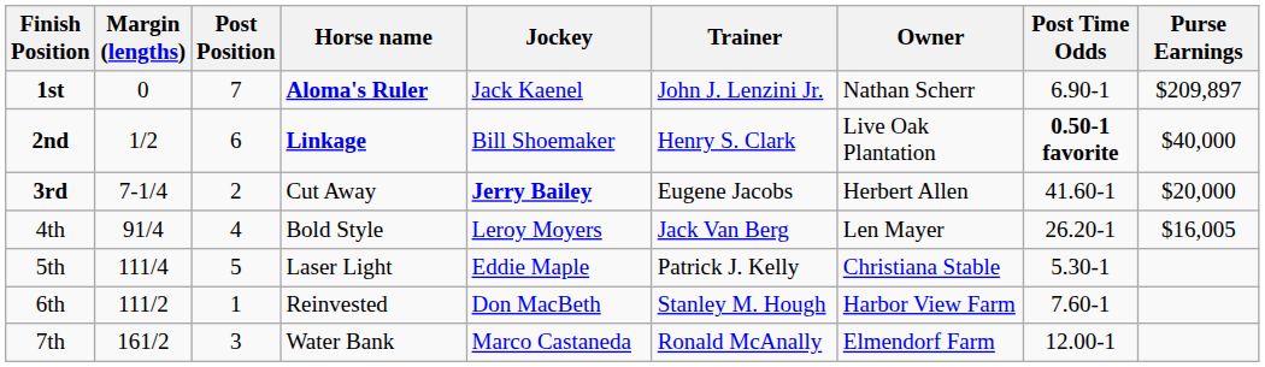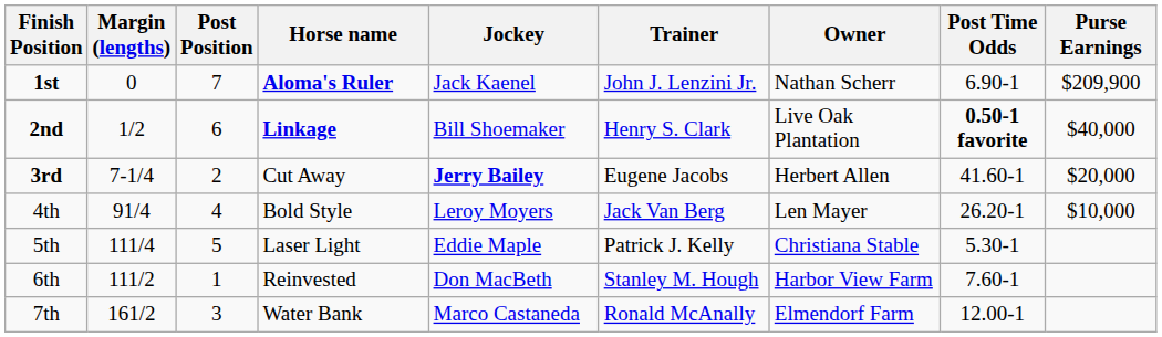 <table class="wikitable sortable" | border="2" cellpadding="1" style="border-collapse: collapse; font-size:90%">
 <tr>
 <th width="45px">Finish <br> Position</th>
 <th width="45px">Margin<br> <span>(<a href='#'>lengths</a>)</span></th>
 <th width="40px">Post <br> Position</th>
 <th width="110px">Horse name</th>
 <th width="110px">Jockey</th>
 <th width="110px">Trainer</th>
 <th width="110px">Owner</th>
 <th width="65px">Post Time <br> Odds</th>
 <th width="70px">Purse <br> Earnings</th>
 </tr>
 <tr>
 <td align=center><strong>1<span>st</span></strong></td>
 <td align=center>0</td>
 <td align=center>7</td>
 <td><strong><a href='#'>Aloma's Ruler</a></strong></td>
 <td><a href='#'>Jack Kaenel</a></td>
 <td><a href='#'>John J. Lenzini Jr.</a></td>
 <td>Nathan Scherr</td>
 <td align=center>6.90-1</td>
-<td align=center>$209,897</td>
+<td align=center>$209,900</td>
 </tr>
 <tr>
 <td align=center><strong>2<span>nd</span></strong></td>
 <td align=center><span>1/2</span></td>
 <td align=center>6</td>
 <td><strong><a href='#'>Linkage</a></strong></td>
 <td><a href='#'>Bill Shoemaker</a></td>
 <td><a href='#'>Henry S. Clark</a></td>
 <td>Live Oak Plantation</td>
 <td align=center><strong>0.50-1</strong> <br><strong><span>favorite</span></strong></td>
 <td align=center>$40,000</td>
 </tr>
 <tr>
 <td align=center><strong>3<span>rd</span></strong></td>
 <td align=center>7-<span>1/4</span></td>
 <td align=center>2</td>
 <td>Cut Away</td>
 <td><strong><a href='#'>Jerry Bailey</a></strong></td>
 <td>Eugene Jacobs</td>
 <td>Herbert Allen</td>
 <td align=center>41.60-1</td>
 <td align=center>$20,000</td>
 </tr>
 <tr>
 <td align=center>4<span>th</span></td>
 <td align=center>9<span>1/4</span></td>
 <td align=center>4</td>
 <td>Bold Style</td>
 <td><a href='#'>Leroy Moyers</a></td>
 <td><a href='#'>Jack Van Berg</a></td>
 <td>Len Mayer</td>
 <td align=center>26.20-1</td>
-<td align=center>$16,005</td>
+<td align=center>$10,000</td>
 </tr>
 <tr>
 <td align=center>5<span>th</span></td>
 <td align=center>11<span>1/4</span></td>
 <td align=center>5</td>
 <td>Laser Light</td>
 <td><a href='#'>Eddie Maple</a></td>
 <td>Patrick J. Kelly</td>
 <td><a href='#'>Christiana Stable</a></td>
 <td align=center>5.30-1</td>
 <td align=center></td>
 </tr>
 <tr>
 <td align=center>6<span>th</span></td>
 <td align=center>11<span>1/2</span></td>
 <td align=center>1</td>
 <td>Reinvested</td>
 <td><a href='#'>Don MacBeth</a></td>
 <td><a href='#'>Stanley M. Hough</a></td>
 <td><a href='#'>Harbor View Farm</a></td>
 <td align=center>7.60-1</td>
 <td></td>
 </tr>
 <tr>
 <td align=center>7<span>th</span></td>
 <td align=center>16<span>1/2</span></td>
 <td align=center>3</td>
 <td>Water Bank</td>
 <td><a href='#'>Marco Castaneda</a></td>
 <td><a href='#'>Ronald McAnally</a></td>
 <td><a href='#'>Elmendorf Farm</a></td>
 <td align=center>12.00-1</td>
 <td></td>
 </tr>
 </table>
